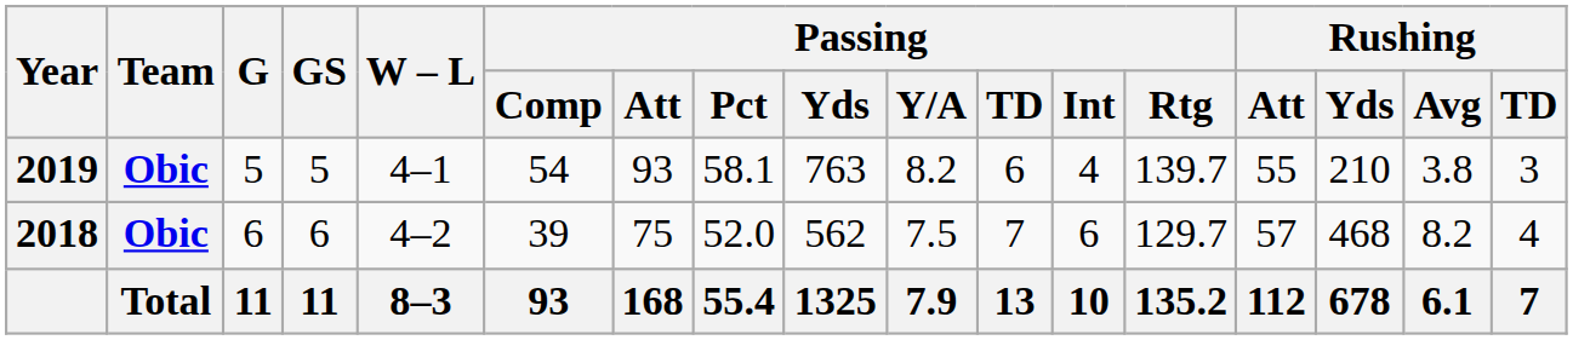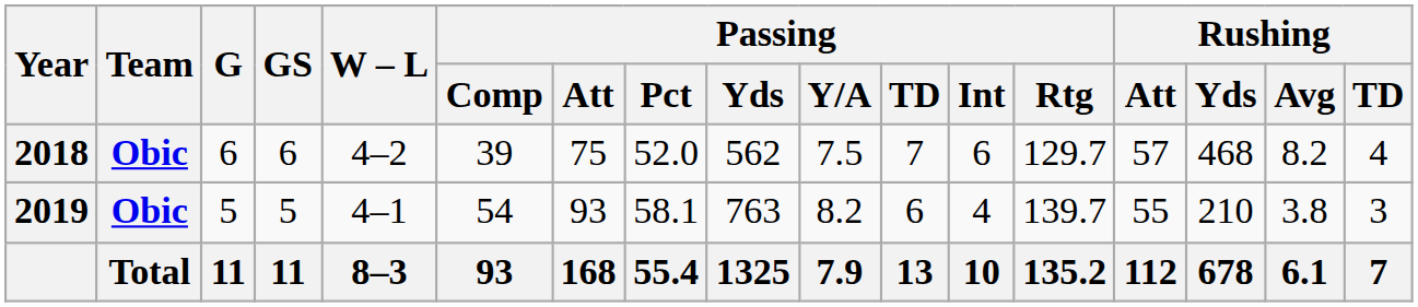 <table class="wikitable" style="text-align: center;">
 <tr>
 <th rowspan="2">Year</th>
 <th rowspan="2">Team</th>
 <th rowspan="2">G</th>
 <th rowspan="2">GS</th>
 <th rowspan="2">W – L</th>
 <th colspan="8">Passing</th>
 <th colspan="4">Rushing</th>
 </tr>
 <tr>
 <th>Comp</th>
 <th>Att</th>
 <th>Pct</th>
 <th>Yds</th>
 <th>Y/A</th>
 <th>TD</th>
 <th>Int</th>
 <th>Rtg</th>
 <th>Att</th>
 <th>Yds</th>
 <th>Avg</th>
 <th>TD</th>
 </tr>
 <tr>
+<th>2018</th>
+<th><a href='#'>Obic</a></th>
+<td>6</td>
+<td>6</td>
+<td>4–2</td>
+<td>39</td>
+<td>75</td>
+<td>52.0</td>
+<td>562</td>
+<td>7.5</td>
+<td>7</td>
+<td>6</td>
+<td>129.7</td>
+<td>57</td>
+<td>468</td>
+<td>8.2</td>
+<td>4</td>
+</tr>
+<tr>
 <th>2019</th>
 <th><a href='#'>Obic</a></th>
 <td>5</td>
 <td>5</td>
 <td>4–1</td>
 <td>54</td>
 <td>93</td>
 <td>58.1</td>
 <td>763</td>
 <td>8.2</td>
 <td>6</td>
 <td>4</td>
 <td>139.7</td>
 <td>55</td>
 <td>210</td>
 <td>3.8</td>
 <td>3</td>
-</tr>
-<tr>
-<th>2018</th>
-<th><a href='#'>Obic</a></th>
-<td>6</td>
-<td>6</td>
-<td>4–2</td>
-<td>39</td>
-<td>75</td>
-<td>52.0</td>
-<td>562</td>
-<td>7.5</td>
-<td>7</td>
-<td>6</td>
-<td>129.7</td>
-<td>57</td>
-<td>468</td>
-<td>8.2</td>
-<td>4</td>
 </tr>
 <tr>
 <th></th>
 <th>Total</th>
 <th>11</th>
 <th>11</th>
 <th>8–3</th>
 <th>93</th>
 <th>168</th>
 <th>55.4</th>
 <th>1325</th>
 <th>7.9</th>
 <th>13</th>
 <th>10</th>
 <th>135.2</th>
 <th>112</th>
 <th>678</th>
 <th>6.1</th>
 <th>7</th>
 </tr>
 </table>
